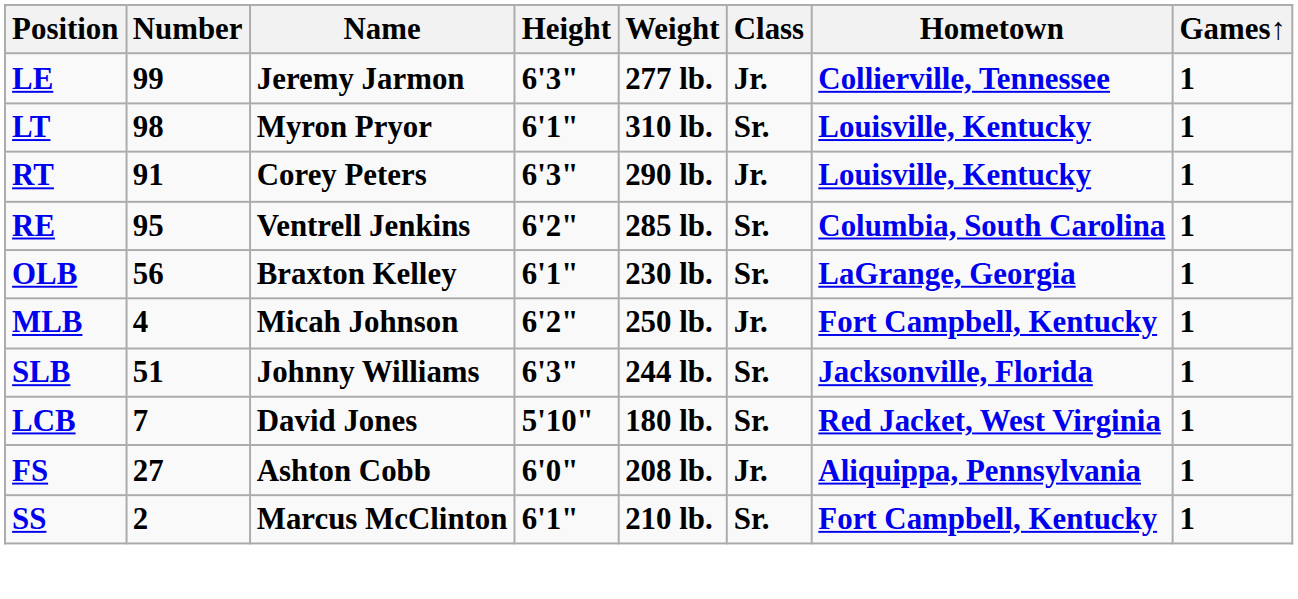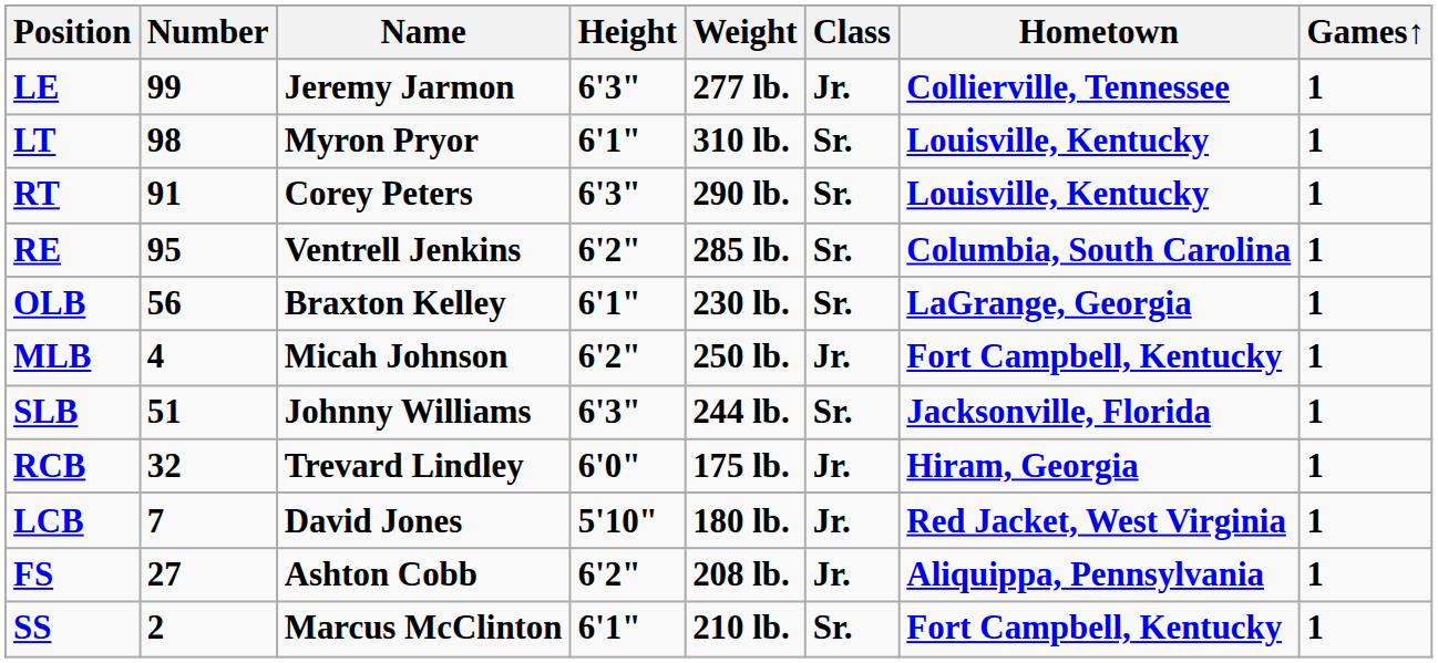 <table class="wikitable">
 <tr>
 <th>Position</th>
 <th>Number</th>
 <th>Name</th>
 <th>Height</th>
 <th>Weight</th>
 <th>Class</th>
 <th>Hometown</th>
 <th>Games↑</th>
 </tr>
 <tr>
 <td><strong><a href='#'>LE</a></strong></td>
 <td><strong>99</strong></td>
 <td><strong>Jeremy Jarmon</strong></td>
 <td><strong>6'3"</strong></td>
 <td><strong>277 lb.</strong></td>
 <td><strong>Jr.</strong></td>
 <td><strong><a href='#'>Collierville, Tennessee</a></strong></td>
 <td><strong>1</strong></td>
 </tr>
 <tr>
 <td><strong><a href='#'>LT</a></strong></td>
 <td><strong>98</strong></td>
 <td><strong>Myron Pryor</strong></td>
 <td><strong>6'1"</strong></td>
 <td><strong>310 lb.</strong></td>
 <td><strong>Sr.</strong></td>
 <td><strong><a href='#'>Louisville, Kentucky</a></strong></td>
 <td><strong>1</strong></td>
 </tr>
 <tr>
 <td><strong><a href='#'>RT</a></strong></td>
 <td><strong>91</strong></td>
 <td><strong>Corey Peters</strong></td>
 <td><strong>6'3"</strong></td>
 <td><strong>290 lb.</strong></td>
-<td><strong>Jr.</strong></td>
+<td><strong>Sr.</strong></td>
 <td><strong><a href='#'>Louisville, Kentucky</a></strong></td>
 <td><strong>1</strong></td>
 </tr>
 <tr>
 <td><strong><a href='#'>RE</a></strong></td>
 <td><strong>95</strong></td>
 <td><strong>Ventrell Jenkins</strong></td>
 <td><strong>6'2"</strong></td>
 <td><strong>285 lb.</strong></td>
 <td><strong>Sr.</strong></td>
 <td><strong><a href='#'>Columbia, South Carolina</a></strong></td>
 <td><strong>1</strong></td>
 </tr>
 <tr>
 <td><strong><a href='#'>OLB</a></strong></td>
 <td><strong>56</strong></td>
 <td><strong>Braxton Kelley</strong></td>
 <td><strong>6'1"</strong></td>
 <td><strong>230 lb.</strong></td>
 <td><strong>Sr.</strong></td>
 <td><strong><a href='#'>LaGrange, Georgia</a></strong></td>
 <td><strong>1</strong></td>
 </tr>
 <tr>
 <td><strong><a href='#'>MLB</a></strong></td>
 <td><strong>4</strong></td>
 <td><strong>Micah Johnson</strong></td>
 <td><strong>6'2"</strong></td>
 <td><strong>250 lb.</strong></td>
 <td><strong>Jr.</strong></td>
 <td><strong><a href='#'>Fort Campbell, Kentucky</a></strong></td>
 <td><strong>1</strong></td>
 </tr>
 <tr>
 <td><strong><a href='#'>SLB</a></strong></td>
 <td><strong>51</strong></td>
 <td><strong>Johnny Williams</strong></td>
 <td><strong>6'3"</strong></td>
 <td><strong>244 lb.</strong></td>
 <td><strong>Sr.</strong></td>
 <td><strong><a href='#'>Jacksonville, Florida</a></strong></td>
 <td><strong>1</strong></td>
 </tr>
 <tr>
+<td><strong><a href='#'>RCB</a></strong></td>
+<td><strong>32</strong></td>
+<td><strong>Trevard Lindley</strong></td>
+<td><strong>6'0"</strong></td>
+<td><strong>175 lb.</strong></td>
+<td><strong>Jr.</strong></td>
+<td><strong><a href='#'>Hiram, Georgia</a></strong></td>
+<td><strong>1</strong></td>
+</tr>
+<tr>
 <td><strong><a href='#'>LCB</a></strong></td>
 <td><strong>7</strong></td>
 <td><strong>David Jones</strong></td>
 <td><strong>5'10"</strong></td>
 <td><strong>180 lb.</strong></td>
-<td><strong>Sr.</strong></td>
+<td><strong>Jr.</strong></td>
 <td><strong><a href='#'>Red Jacket, West Virginia</a></strong></td>
 <td><strong>1</strong></td>
 </tr>
 <tr>
 <td><strong><a href='#'>FS</a></strong></td>
 <td><strong>27</strong></td>
 <td><strong>Ashton Cobb</strong></td>
-<td><strong>6'0"</strong></td>
+<td><strong>6'2"</strong></td>
 <td><strong>208 lb.</strong></td>
 <td><strong>Jr.</strong></td>
 <td><strong><a href='#'>Aliquippa, Pennsylvania</a></strong></td>
 <td><strong>1</strong></td>
 </tr>
 <tr>
 <td><strong><a href='#'>SS</a></strong></td>
 <td><strong>2</strong></td>
 <td><strong>Marcus McClinton</strong></td>
 <td><strong>6'1"</strong></td>
 <td><strong>210 lb.</strong></td>
 <td><strong>Sr.</strong></td>
 <td><strong><a href='#'>Fort Campbell, Kentucky</a></strong></td>
 <td><strong>1</strong></td>
 </tr>
 </table>
